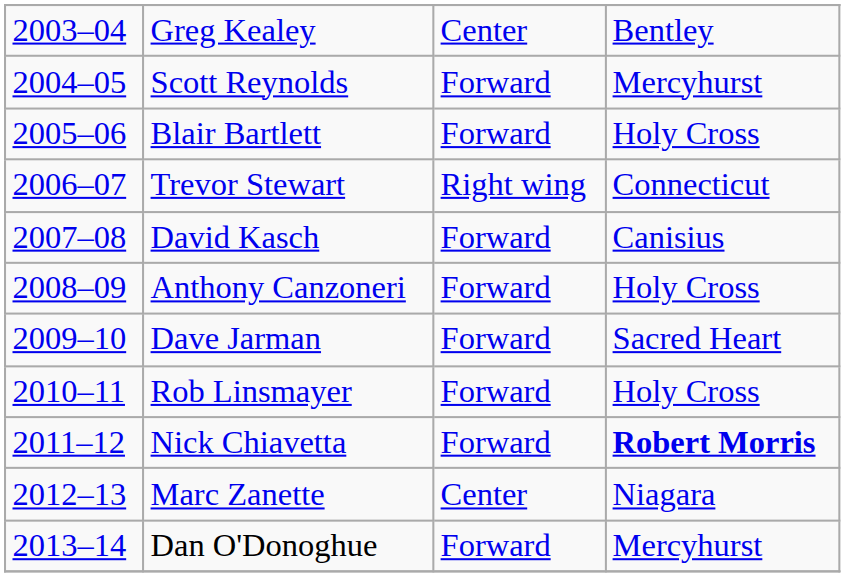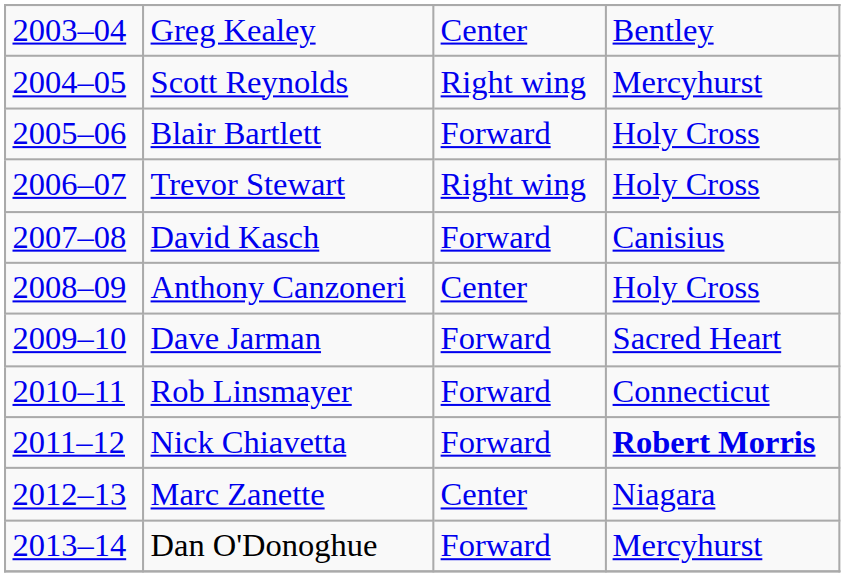 <table class="wikitable sortable"; width=66%>
 <tr>
 </tr>
 <tr>
 <td><a href='#'>2003–04</a></td>
 <td><a href='#'>Greg Kealey</a></td>
 <td><a href='#'>Center</a></td>
 <td><a href='#'>Bentley</a></td>
 </tr>
 <tr>
 <td><a href='#'>2004–05</a></td>
 <td><a href='#'>Scott Reynolds</a></td>
-<td><a href='#'>Forward</a></td>
+<td><a href='#'>Right wing</a></td>
 <td><a href='#'>Mercyhurst</a></td>
 </tr>
 <tr>
 <td><a href='#'>2005–06</a></td>
 <td><a href='#'>Blair Bartlett</a></td>
 <td><a href='#'>Forward</a></td>
 <td><a href='#'>Holy Cross</a></td>
 </tr>
 <tr>
 <td><a href='#'>2006–07</a></td>
 <td><a href='#'>Trevor Stewart</a></td>
 <td><a href='#'>Right wing</a></td>
-<td><a href='#'>Connecticut</a></td>
+<td><a href='#'>Holy Cross</a></td>
 </tr>
 <tr>
 <td><a href='#'>2007–08</a></td>
 <td><a href='#'>David Kasch</a></td>
 <td><a href='#'>Forward</a></td>
 <td><a href='#'>Canisius</a></td>
 </tr>
 <tr>
 <td><a href='#'>2008–09</a></td>
 <td><a href='#'>Anthony Canzoneri</a></td>
-<td><a href='#'>Forward</a></td>
+<td><a href='#'>Center</a></td>
 <td><a href='#'>Holy Cross</a></td>
 </tr>
 <tr>
 <td><a href='#'>2009–10</a></td>
 <td><a href='#'>Dave Jarman</a></td>
 <td><a href='#'>Forward</a></td>
 <td><a href='#'>Sacred Heart</a></td>
 </tr>
 <tr>
 <td><a href='#'>2010–11</a></td>
 <td><a href='#'>Rob Linsmayer</a></td>
 <td><a href='#'>Forward</a></td>
-<td><a href='#'>Holy Cross</a></td>
+<td><a href='#'>Connecticut</a></td>
 </tr>
 <tr>
 <td><a href='#'>2011–12</a></td>
 <td><a href='#'>Nick Chiavetta</a></td>
 <td><a href='#'>Forward</a></td>
 <td><strong><a href='#'>Robert Morris</a></strong></td>
 </tr>
 <tr>
 <td><a href='#'>2012–13</a></td>
 <td><a href='#'>Marc Zanette</a></td>
 <td><a href='#'>Center</a></td>
 <td><a href='#'>Niagara</a></td>
 </tr>
 <tr>
 <td><a href='#'>2013–14</a></td>
 <td>Dan O'Donoghue</td>
 <td><a href='#'>Forward</a></td>
 <td><a href='#'>Mercyhurst</a></td>
 </tr>
 <tr>
 </tr>
 </table>
